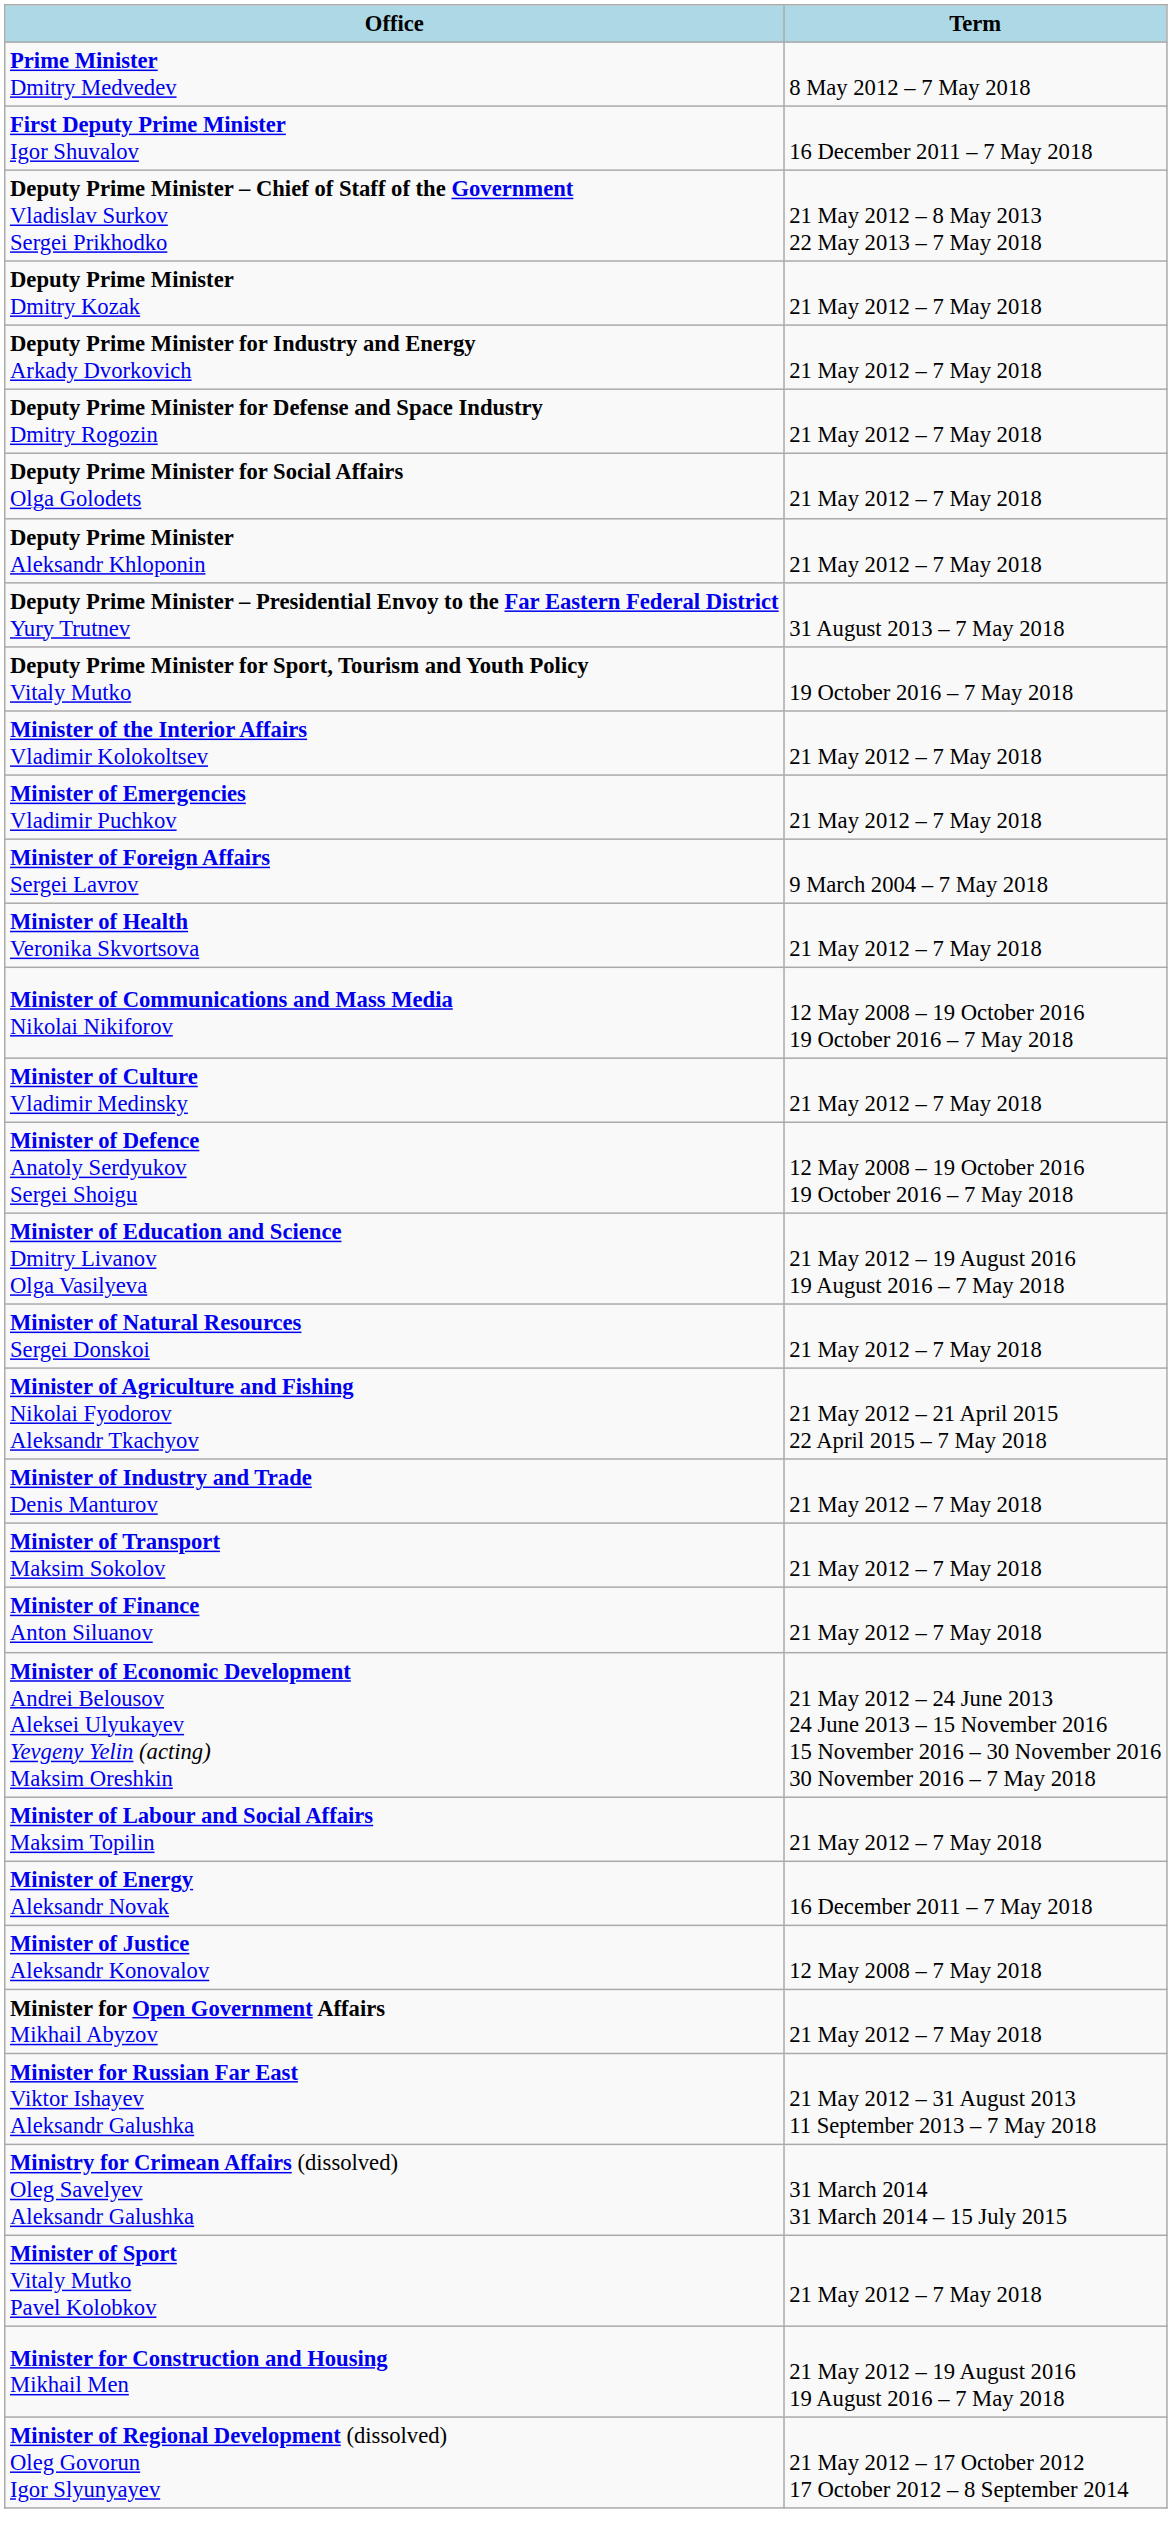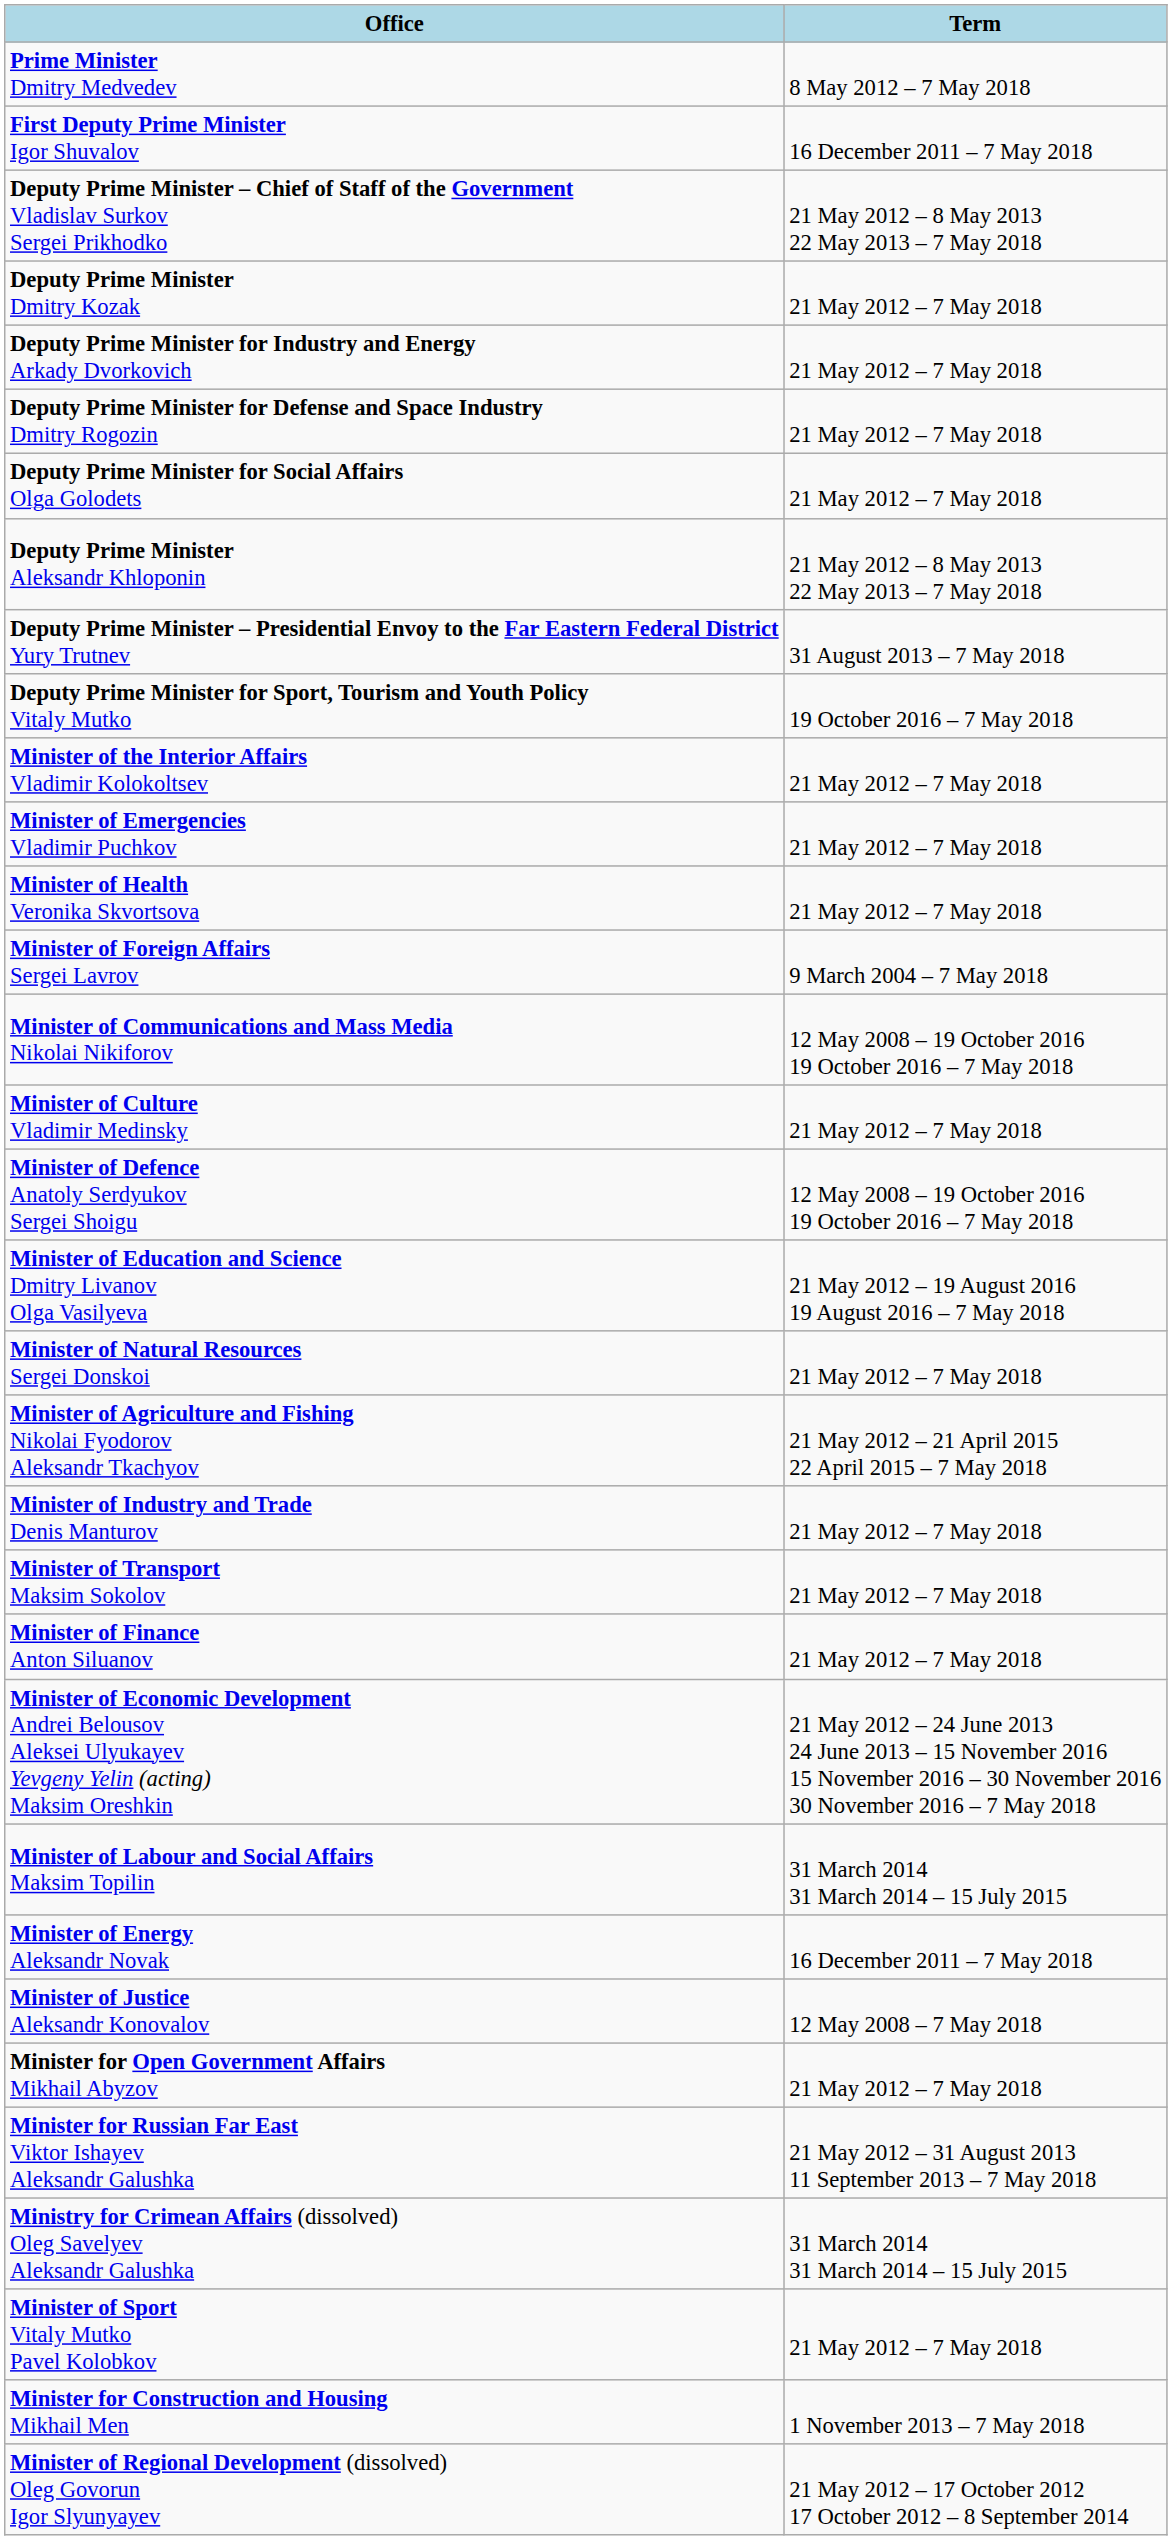 <table class="wikitable" style="font-size: 95%;">
 <tr>
 <th colspan=1 style="background-color:#ADD8E6">Office</th>
 <th colspan=1 style="background-color:#ADD8E6">Term</th>
 </tr>
 <tr>
 <td><strong><a href='#'>Prime Minister</a></strong><br><a href='#'>Dmitry Medvedev</a></td>
 <td><br>8 May 2012 – 7 May 2018</td>
 </tr>
 <tr>
 <td><strong><a href='#'>First Deputy Prime Minister</a></strong><br><a href='#'>Igor Shuvalov</a></td>
 <td><br>16 December 2011 – 7 May 2018</td>
 </tr>
 <tr>
 <td><strong>Deputy Prime Minister – Chief of Staff of the <a href='#'>Government</a></strong><br><a href='#'>Vladislav Surkov</a><br> <a href='#'>Sergei Prikhodko</a></td>
 <td><br>21 May 2012 – 8 May 2013<br>22 May 2013 – 7 May 2018</td>
 </tr>
 <tr>
 <td><strong>Deputy Prime Minister</strong><br><a href='#'>Dmitry Kozak</a></td>
 <td><br>21 May 2012 – 7 May 2018</td>
 </tr>
 <tr>
 <td><strong>Deputy Prime Minister for Industry and Energy</strong><br><a href='#'>Arkady Dvorkovich</a></td>
 <td><br>21 May 2012 – 7 May 2018</td>
 </tr>
 <tr>
 <td><strong>Deputy Prime Minister for Defense and Space Industry</strong><br><a href='#'>Dmitry Rogozin</a></td>
 <td><br>21 May 2012 – 7 May 2018</td>
 </tr>
 <tr>
 <td><strong>Deputy Prime Minister for Social Affairs</strong><br><a href='#'>Olga Golodets</a></td>
 <td><br>21 May 2012 – 7 May 2018</td>
 </tr>
 <tr>
 <td><strong>Deputy Prime Minister</strong><br><a href='#'>Aleksandr Khloponin</a></td>
-<td><br>21 May 2012 – 7 May 2018</td>
+<td><br>21 May 2012 – 8 May 2013<br>22 May 2013 – 7 May 2018</td>
 </tr>
 <tr>
 <td><strong>Deputy Prime Minister – Presidential Envoy to the <a href='#'>Far Eastern Federal District</a></strong><br><a href='#'>Yury Trutnev</a></td>
 <td><br>31 August 2013 – 7 May 2018</td>
 </tr>
 <tr>
 <td><strong>Deputy Prime Minister for Sport, Tourism and Youth Policy</strong><br><a href='#'>Vitaly Mutko</a></td>
 <td><br>19 October 2016 – 7 May 2018</td>
 </tr>
 <tr>
 <td><strong><a href='#'>Minister of the Interior Affairs</a></strong><br><a href='#'>Vladimir Kolokoltsev</a></td>
 <td><br>21 May 2012 – 7 May 2018</td>
 </tr>
 <tr>
 <td><strong><a href='#'>Minister of Emergencies</a></strong><br><a href='#'>Vladimir Puchkov</a></td>
 <td><br>21 May 2012 – 7 May 2018</td>
 </tr>
 <tr>
+<td><strong><a href='#'>Minister of Health</a></strong><br><a href='#'>Veronika Skvortsova</a></td>
+<td><br>21 May 2012 – 7 May 2018</td>
+</tr>
+<tr>
 <td><strong><a href='#'>Minister of Foreign Affairs</a></strong><br><a href='#'>Sergei Lavrov</a></td>
 <td><br>9 March 2004 – 7 May 2018</td>
-</tr>
-<tr>
-<td><strong><a href='#'>Minister of Health</a></strong><br><a href='#'>Veronika Skvortsova</a></td>
-<td><br>21 May 2012 – 7 May 2018</td>
 </tr>
 <tr>
 <td><strong><a href='#'>Minister of Communications and Mass Media</a></strong><br><a href='#'>Nikolai Nikiforov</a></td>
 <td><br>12 May 2008 – 19 October 2016<br>19 October 2016 – 7 May 2018</td>
 </tr>
 <tr>
 <td><strong><a href='#'>Minister of Culture</a></strong><br><a href='#'>Vladimir Medinsky</a></td>
 <td><br>21 May 2012 – 7 May 2018</td>
 </tr>
 <tr>
 <td><strong><a href='#'>Minister of Defence</a></strong><br><a href='#'>Anatoly Serdyukov</a><br><a href='#'>Sergei Shoigu</a></td>
 <td><br>12 May 2008 – 19 October 2016<br>19 October 2016 – 7 May 2018</td>
 </tr>
 <tr>
 <td><strong><a href='#'>Minister of Education and Science</a></strong><br><a href='#'>Dmitry Livanov</a><br><a href='#'>Olga Vasilyeva</a></td>
 <td><br>21 May 2012 – 19 August 2016<br>19 August 2016 – 7 May 2018</td>
 </tr>
 <tr>
 <td><strong><a href='#'>Minister of Natural Resources</a></strong><br><a href='#'>Sergei Donskoi</a></td>
 <td><br>21 May 2012 – 7 May 2018</td>
 </tr>
 <tr>
 <td><strong><a href='#'>Minister of Agriculture and Fishing</a></strong><br><a href='#'>Nikolai Fyodorov</a><br><a href='#'>Aleksandr Tkachyov</a></td>
 <td><br>21 May 2012 – 21 April 2015<br>22 April 2015 – 7 May 2018</td>
 </tr>
 <tr>
 <td><strong><a href='#'>Minister of Industry and Trade</a></strong><br><a href='#'>Denis Manturov</a></td>
 <td><br>21 May 2012 – 7 May 2018</td>
 </tr>
 <tr>
 <td><strong><a href='#'>Minister of Transport</a></strong><br><a href='#'>Maksim Sokolov</a></td>
 <td><br>21 May 2012 – 7 May 2018</td>
 </tr>
 <tr>
 <td><strong><a href='#'>Minister of Finance</a></strong><br><a href='#'>Anton Siluanov</a></td>
 <td><br>21 May 2012 – 7 May 2018</td>
 </tr>
 <tr>
 <td><strong><a href='#'>Minister of Economic Development</a></strong><br><a href='#'>Andrei Belousov</a><br><a href='#'>Aleksei Ulyukayev</a><br><em><a href='#'>Yevgeny Yelin</a> (acting)</em><br><a href='#'>Maksim Oreshkin</a></td>
 <td><br>21 May 2012 – 24 June 2013<br>24 June 2013 – 15 November 2016<br>15 November 2016 – 30 November 2016<br>30 November 2016 – 7 May 2018</td>
 </tr>
 <tr>
 <td><strong><a href='#'>Minister of Labour and Social Affairs</a></strong><br><a href='#'>Maksim Topilin</a></td>
-<td><br>21 May 2012 – 7 May 2018</td>
+<td><br>31 March 2014<br>31 March 2014 – 15 July 2015</td>
 </tr>
 <tr>
 <td><strong><a href='#'>Minister of Energy</a></strong><br><a href='#'>Aleksandr Novak</a></td>
 <td><br>16 December 2011 – 7 May 2018</td>
 </tr>
 <tr>
 <td><strong><a href='#'>Minister of Justice</a></strong><br><a href='#'>Aleksandr Konovalov</a></td>
 <td><br>12 May 2008 – 7 May 2018</td>
 </tr>
 <tr>
 <td><strong>Minister for <a href='#'>Open Government</a> Affairs</strong><br><a href='#'>Mikhail Abyzov</a></td>
 <td><br>21 May 2012 – 7 May 2018</td>
 </tr>
 <tr>
 <td><strong><a href='#'>Minister for Russian Far East</a></strong><br><a href='#'>Viktor Ishayev</a><br><a href='#'>Aleksandr Galushka</a></td>
 <td><br>21 May 2012 – 31 August 2013<br>11 September 2013 – 7 May 2018</td>
 </tr>
 <tr>
 <td><strong><a href='#'>Ministry for Crimean Affairs</a></strong> (dissolved)<br><a href='#'>Oleg Savelyev</a><br><a href='#'>Aleksandr Galushka</a></td>
 <td><br>31 March 2014<br>31 March 2014 – 15 July 2015</td>
 </tr>
 <tr>
 <td><strong><a href='#'>Minister of Sport</a></strong><br><a href='#'>Vitaly Mutko</a><br><a href='#'>Pavel Kolobkov</a></td>
 <td><br>21 May 2012 – 7 May 2018</td>
 </tr>
 <tr>
 <td><strong><a href='#'>Minister for Construction and Housing</a></strong> <br><a href='#'>Mikhail Men</a></td>
-<td><br>21 May 2012 – 19 August 2016<br>19 August 2016 – 7 May 2018</td>
+<td><br> 1 November 2013 – 7 May 2018</td>
 </tr>
 <tr>
 <td><strong><a href='#'>Minister of Regional Development</a></strong> (dissolved)<br><a href='#'>Oleg Govorun</a><br><a href='#'>Igor Slyunyayev</a></td>
 <td><br>21 May 2012 – 17 October 2012<br>17 October 2012 – 8 September 2014</td>
 </tr>
 </table>
